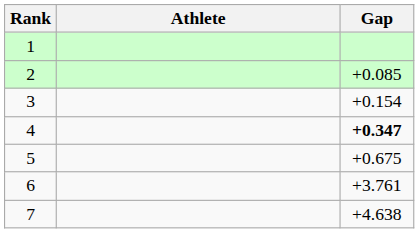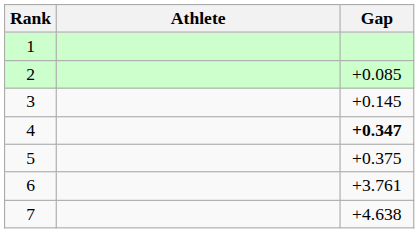 <table class=wikitable style="text-align:center">
 <tr>
 <th width=40>Rank</th>
 <th width=250>Athlete</th>
 <th width=60>Gap</th>
 </tr>
 <tr bgcolor="ccffcc">
 <td>1</td>
 <td align=left></td>
 <td></td>
 </tr>
 <tr bgcolor="ccffcc">
 <td>2</td>
 <td align=left></td>
 <td>+0.085</td>
 </tr>
 <tr>
 <td>3</td>
 <td align=left></td>
-<td>+0.154</td>
+<td>+0.145</td>
 </tr>
 <tr>
 <td>4</td>
 <td align=left></td>
 <td><strong>+0.347</strong></td>
 </tr>
 <tr>
 <td>5</td>
 <td align=left></td>
-<td>+0.675</td>
+<td>+0.375</td>
 </tr>
 <tr>
 <td>6</td>
 <td align=left></td>
 <td>+3.761</td>
 </tr>
 <tr>
 <td>7</td>
 <td align=left></td>
 <td>+4.638</td>
 </tr>
 </table>
